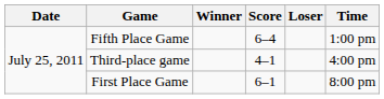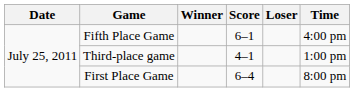 <table class="wikitable">
 <tr>
 <th>Date</th>
 <th>Game</th>
 <th>Winner</th>
 <th>Score</th>
 <th>Loser</th>
 <th>Time</th>
 </tr>
 <tr align=center>
 <td rowspan=3>July 25, 2011</td>
 <td>Fifth Place Game</td>
 <td></td>
-<td>6–4</td>
+<td>6–1</td>
 <td></td>
-<td>1:00 pm</td>
+<td>4:00 pm</td>
 </tr>
 <tr align=center>
 <td>Third-place game</td>
 <td></td>
 <td>4–1</td>
 <td></td>
-<td>4:00 pm</td>
+<td>1:00 pm</td>
 </tr>
 <tr align=center>
 <td>First Place Game</td>
 <td></td>
-<td>6–1</td>
+<td>6–4</td>
 <td></td>
 <td>8:00 pm</td>
 </tr>
 </table>
